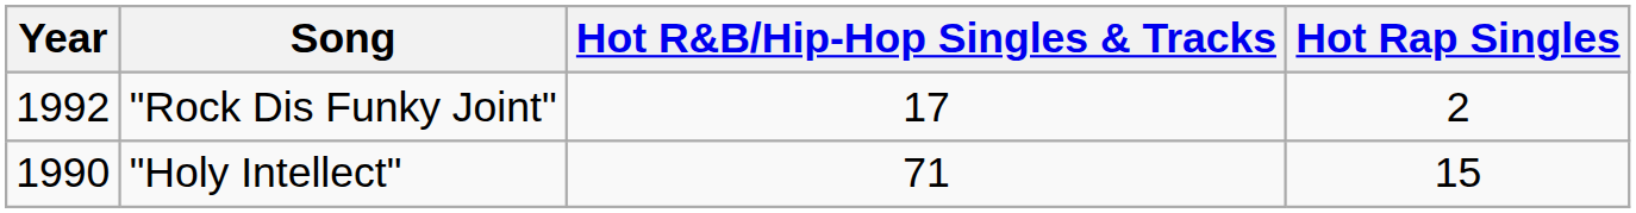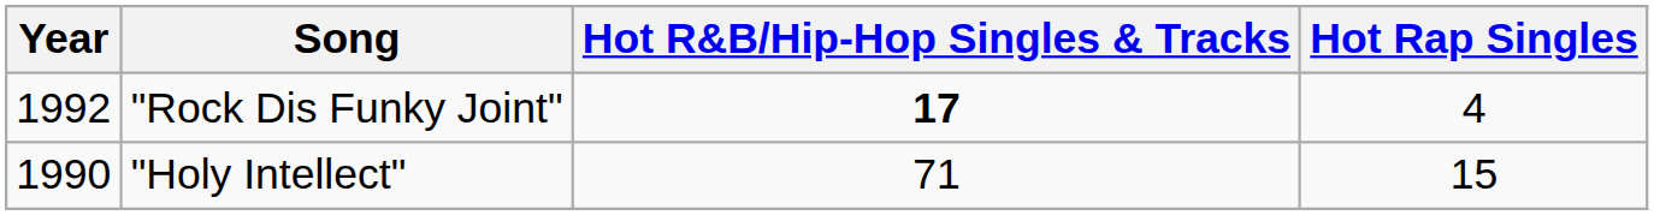 <table class="wikitable">
 <tr>
 <th>Year</th>
 <th>Song</th>
 <th><a href='#'>Hot R&B/Hip-Hop Singles & Tracks</a></th>
 <th><a href='#'>Hot Rap Singles</a></th>
 </tr>
 <tr>
 <td>1992</td>
 <td>"Rock Dis Funky Joint"</td>
-<td align=center>17</td>
-<td align=center>2</td>
+<td align=center><strong>17</strong></td>
+<td align=center>4</td>
 </tr>
 <tr>
 <td>1990</td>
 <td>"Holy Intellect"</td>
 <td align=center>71</td>
 <td align=center>15</td>
 </tr>
 </table>
